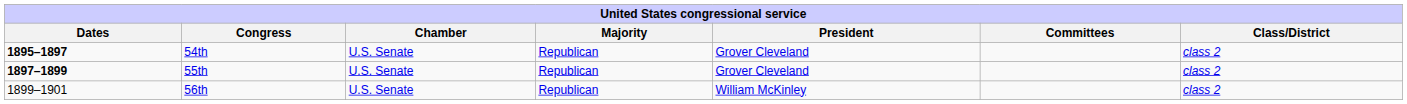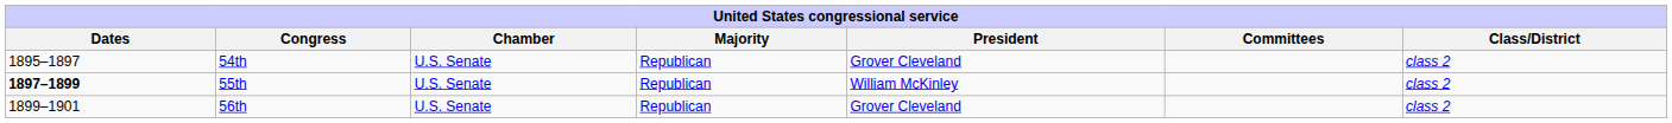 <table class=wikitable style="width: 94%" style="text-align: center;" align="center">
 <tr bgcolor=#cccccc>
 <th colspan=7 style="background: #ccccff;">United States congressional service</th>
 </tr>
 <tr>
 <th><strong>Dates</strong></th>
 <th><strong>Congress</strong></th>
 <th><strong>Chamber</strong></th>
 <th><strong>Majority</strong></th>
 <th><strong>President</strong></th>
 <th><strong>Committees</strong></th>
 <th><strong>Class/District</strong></th>
 </tr>
 <tr>
-<td><strong>1895–1897</strong></td>
+<td>1895–1897</td>
 <td><a href='#'>54th</a></td>
 <td><a href='#'>U.S. Senate</a></td>
 <td><a href='#'>Republican</a></td>
 <td><a href='#'>Grover Cleveland</a></td>
 <td></td>
 <td><a href='#'><em>class 2</em></a></td>
 </tr>
 <tr>
 <td><strong>1897–1899</strong></td>
 <td><a href='#'>55th</a></td>
 <td><a href='#'>U.S. Senate</a></td>
 <td><a href='#'>Republican</a></td>
-<td><a href='#'>Grover Cleveland</a></td>
+<td><a href='#'>William McKinley</a></td>
 <td></td>
 <td><a href='#'><em>class 2</em></a></td>
 </tr>
 <tr>
 <td>1899–1901</td>
 <td><a href='#'>56th</a></td>
 <td><a href='#'>U.S. Senate</a></td>
 <td><a href='#'>Republican</a></td>
-<td><a href='#'>William McKinley</a></td>
+<td><a href='#'>Grover Cleveland</a></td>
 <td></td>
 <td><a href='#'><em>class 2</em></a></td>
 </tr>
 </table>
